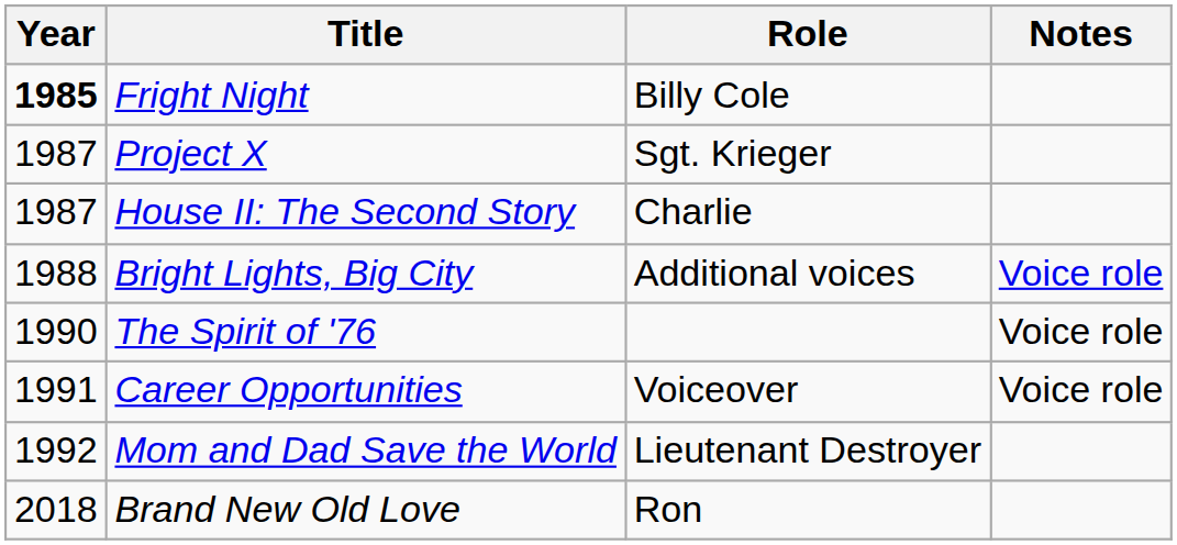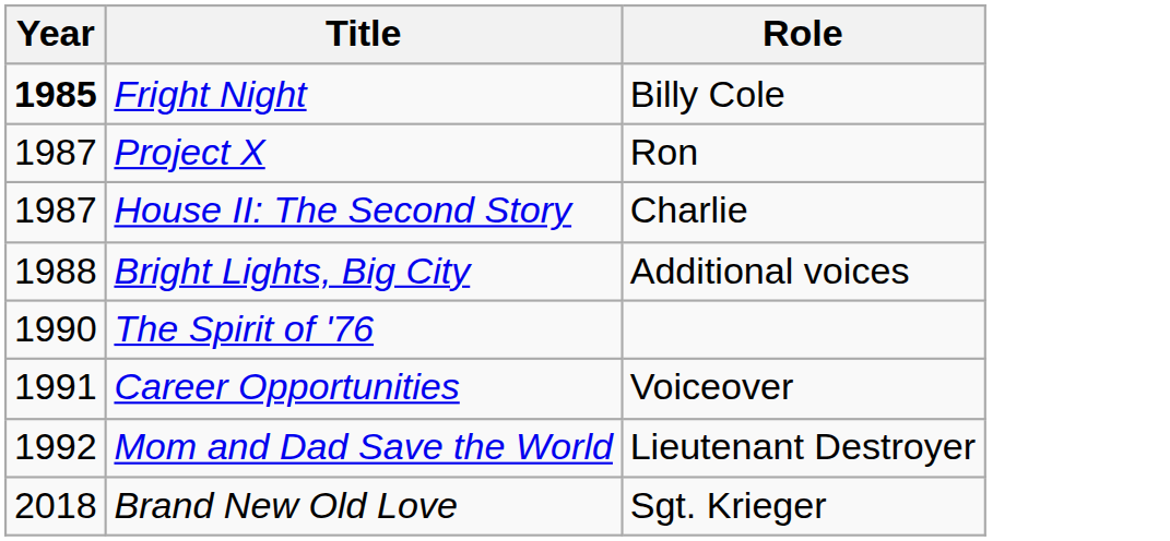 <table class="wikitable sortable">
 <tr>
 <th>Year</th>
 <th>Title</th>
 <th>Role</th>
-<th>Notes</th>
 </tr>
 <tr>
 <td><strong>1985</strong></td>
 <td><em><a href='#'>Fright Night</a></em></td>
 <td>Billy Cole</td>
-<td></td>
 </tr>
 <tr>
 <td>1987</td>
 <td><a href='#'><em>Project X</em></a></td>
-<td>Sgt. Krieger</td>
-<td></td>
+<td>Ron</td>
 </tr>
 <tr>
 <td>1987</td>
 <td><em><a href='#'>House II: The Second Story</a></em></td>
 <td>Charlie</td>
-<td></td>
 </tr>
 <tr>
 <td>1988</td>
 <td><a href='#'><em>Bright Lights, Big City</em></a></td>
 <td>Additional voices</td>
-<td><a href='#'>Voice role</a></td>
 </tr>
 <tr>
 <td>1990</td>
 <td><a href='#'><em>The Spirit of '76</em></a></td>
 <td></td>
-<td>Voice role</td>
 </tr>
 <tr>
 <td>1991</td>
 <td><a href='#'><em>Career Opportunities</em></a></td>
 <td>Voiceover</td>
-<td>Voice role</td>
 </tr>
 <tr>
 <td>1992</td>
 <td><em><a href='#'>Mom and Dad Save the World</a></em></td>
 <td>Lieutenant Destroyer</td>
-<td></td>
 </tr>
 <tr>
 <td>2018</td>
 <td><em>Brand New Old Love</em></td>
-<td>Ron</td>
-<td></td>
+<td>Sgt. Krieger</td>
 </tr>
 </table>
